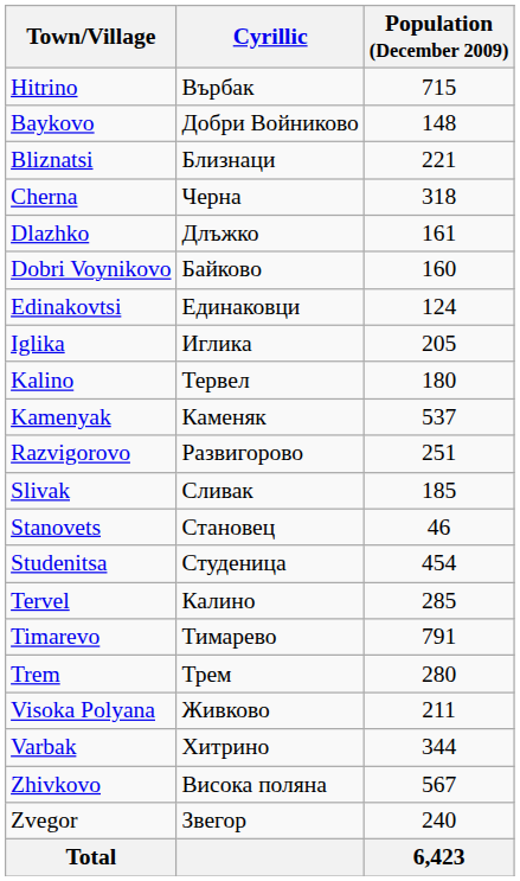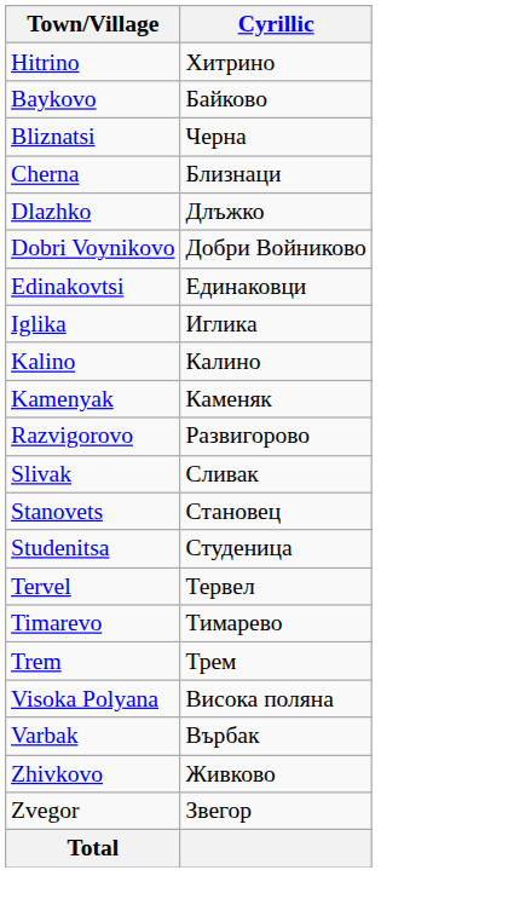 <table class="wikitable sortable">
 <tr>
 <th>Town/Village</th>
 <th><a href='#'>Cyrillic</a></th>
-<th>Population<br><small>(December 2009)</small></th>
 </tr>
 <tr>
 <td><a href='#'>Hitrino</a></td>
-<td>Върбак</td>
-<td align="center">715</td>
+<td>Хитрино</td>
 </tr>
 <tr>
 <td><a href='#'>Baykovo</a></td>
-<td>Добри Войниково</td>
-<td align="center">148</td>
+<td>Байково</td>
 </tr>
 <tr>
 <td><a href='#'>Bliznatsi</a></td>
-<td>Близнаци</td>
-<td align="center">221</td>
+<td>Черна</td>
 </tr>
 <tr>
 <td><a href='#'>Cherna</a></td>
-<td>Черна</td>
-<td align="center">318</td>
+<td>Близнаци</td>
 </tr>
 <tr>
 <td><a href='#'>Dlazhko</a></td>
 <td>Длъжко</td>
-<td align="center">161</td>
 </tr>
 <tr>
 <td><a href='#'>Dobri Voynikovo</a></td>
-<td>Байково</td>
-<td align="center">160</td>
+<td>Добри Войниково</td>
 </tr>
 <tr>
 <td><a href='#'>Edinakovtsi</a></td>
 <td>Единаковци</td>
-<td align="center">124</td>
 </tr>
 <tr>
 <td><a href='#'>Iglika</a></td>
 <td>Иглика</td>
-<td align="center">205</td>
 </tr>
 <tr>
 <td><a href='#'>Kalino</a></td>
-<td>Тервел</td>
-<td align="center">180</td>
+<td>Калино</td>
 </tr>
 <tr>
 <td><a href='#'>Kamenyak</a></td>
 <td>Каменяк</td>
-<td align="center">537</td>
 </tr>
 <tr>
 <td><a href='#'>Razvigorovo</a></td>
 <td>Развигорово</td>
-<td align="center">251</td>
 </tr>
 <tr>
 <td><a href='#'>Slivak</a></td>
 <td>Сливак</td>
-<td align="center">185</td>
 </tr>
 <tr>
 <td><a href='#'>Stanovets</a></td>
 <td>Становец</td>
-<td align="center">46</td>
 </tr>
 <tr>
 <td><a href='#'>Studenitsa</a></td>
 <td>Студеница</td>
-<td align="center">454</td>
 </tr>
 <tr>
 <td><a href='#'>Tervel</a></td>
-<td>Калино</td>
-<td align="center">285</td>
+<td>Тервел</td>
 </tr>
 <tr>
 <td><a href='#'>Timarevo</a></td>
 <td>Тимарево</td>
-<td align="center">791</td>
 </tr>
 <tr>
 <td><a href='#'>Trem</a></td>
 <td>Трем</td>
-<td align="center">280</td>
 </tr>
 <tr>
 <td><a href='#'>Visoka Polyana</a></td>
-<td>Живково</td>
-<td align="center">211</td>
+<td>Висока поляна</td>
 </tr>
 <tr>
 <td><a href='#'>Varbak</a></td>
-<td>Хитрино</td>
-<td align="center">344</td>
+<td>Върбак</td>
 </tr>
 <tr>
 <td><a href='#'>Zhivkovo</a></td>
-<td>Висока поляна</td>
-<td align="center">567</td>
+<td>Живково</td>
 </tr>
 <tr>
 <td>Zvegor</td>
 <td>Звегор</td>
-<td align="center">240</td>
 </tr>
 <tr>
 <th>Total</th>
 <th></th>
-<th align="center">6,423</th>
 </tr>
 </table>
